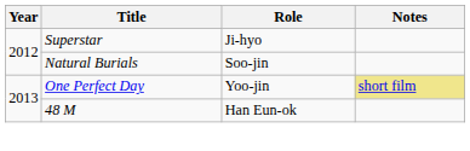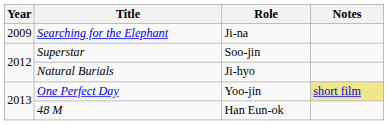 <table class="wikitable" style="width:500px">
 <tr>
 <th width=10>Year</th>
 <th>Title</th>
 <th>Role</th>
 <th>Notes</th>
 </tr>
 <tr>
+<td>2009</td>
+<td><em><a href='#'>Searching for the Elephant</a></em></td>
+<td>Ji-na</td>
+<td></td>
+</tr>
+<tr>
 <td rowspan=2>2012</td>
 <td><em>Superstar</em></td>
-<td>Ji-hyo</td>
+<td>Soo-jin</td>
 <td></td>
 </tr>
 <tr>
 <td><em>Natural Burials</em></td>
-<td>Soo-jin</td>
+<td>Ji-hyo</td>
 <td></td>
 </tr>
 <tr>
 <td rowspan=2>2013</td>
 <td><em><a href='#'>One Perfect Day</a></em></td>
 <td>Yoo-jin</td>
 <td style="background: khaki;"><a href='#'>short film</a></td>
 </tr>
 <tr>
 <td><em>48 M</em></td>
 <td>Han Eun-ok</td>
 <td></td>
 </tr>
 </table>
